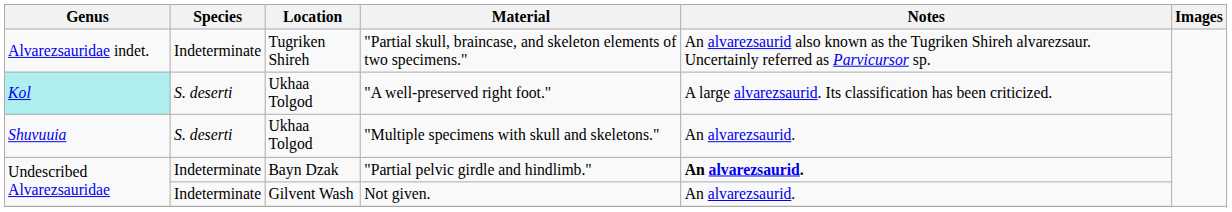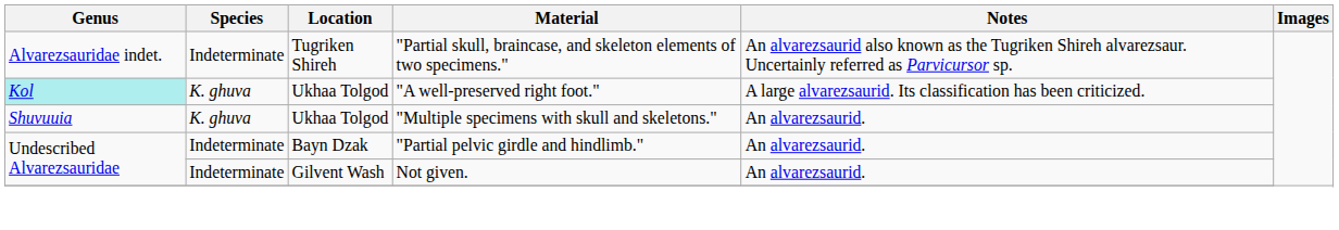 <table class="wikitable sortable">
 <tr>
 <th>Genus</th>
 <th>Species</th>
 <th>Location</th>
 <th>Material</th>
 <th>Notes</th>
 <th>Images</th>
 </tr>
 <tr>
 <td><a href='#'>Alvarezsauridae</a> indet.</td>
 <td>Indeterminate</td>
 <td>Tugriken Shireh</td>
 <td>"Partial skull, braincase, and skeleton elements of two specimens."</td>
 <td>An <a href='#'>alvarezsaurid</a> also known as the Tugriken Shireh alvarezsaur. Uncertainly referred as <em><a href='#'>Parvicursor</a></em> sp.</td>
 <td rowspan = 100> </td>
 </tr>
 <tr>
 <td style="background: paleturquoise;"><em><a href='#'>Kol</a></em></td>
-<td><em>S. deserti</em></td>
+<td><em>K. ghuva</em></td>
 <td>Ukhaa Tolgod</td>
 <td>"A well-preserved right foot."</td>
 <td>A large <a href='#'>alvarezsaurid</a>. Its classification has been criticized.</td>
 </tr>
 <tr>
 <td><em><a href='#'>Shuvuuia</a></em></td>
-<td><em>S. deserti</em></td>
+<td><em>K. ghuva</em></td>
 <td>Ukhaa Tolgod</td>
 <td>"Multiple specimens with skull and skeletons."</td>
 <td>An <a href='#'>alvarezsaurid</a>.</td>
 </tr>
 <tr>
 <td rowspan="2">Undescribed <a href='#'>Alvarezsauridae</a></td>
 <td>Indeterminate</td>
 <td>Bayn Dzak</td>
 <td>"Partial pelvic girdle and hindlimb."</td>
-<td><strong>An <a href='#'>alvarezsaurid</a>.</strong></td>
+<td>An <a href='#'>alvarezsaurid</a>.</td>
 </tr>
 <tr>
 <td>Indeterminate</td>
 <td>Gilvent Wash</td>
 <td>Not given.</td>
 <td>An <a href='#'>alvarezsaurid</a>.</td>
 </tr>
 <tr>
 </tr>
 </table>
